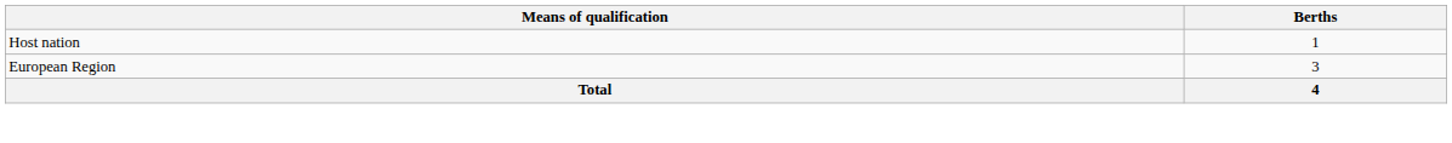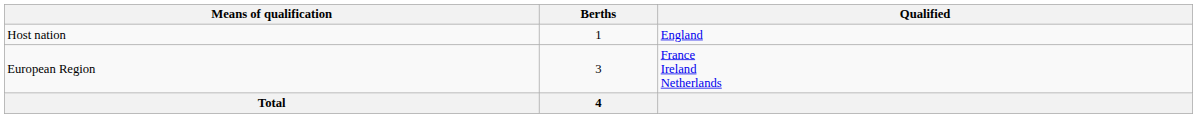 <table class="wikitable" style="width:95%;">
 <tr>
 <th width=45%>Means of qualification</th>
 <th width=10%>Berths</th>
+<th width=45%>Qualified</th>
 </tr>
 <tr>
 <td>Host nation</td>
 <td align=center>1</td>
+<td> <a href='#'>England</a></td>
 </tr>
 <tr>
 <td>European Region</td>
 <td align=center>3</td>
+<td> <a href='#'>France</a><br> <a href='#'>Ireland</a><br> <a href='#'>Netherlands</a></td>
 </tr>
 <tr>
 <th>Total</th>
 <th>4</th>
+<th></th>
 </tr>
 </table>
